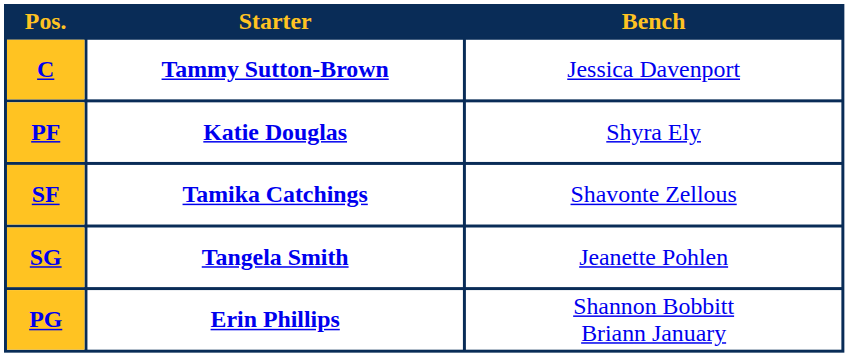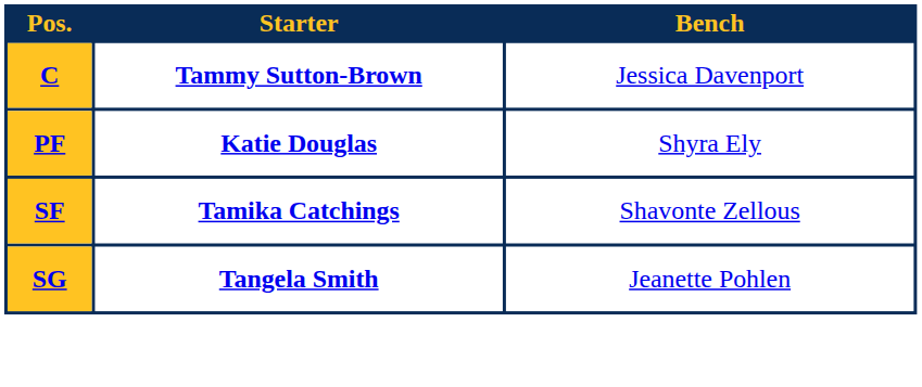 <table style="text-align: center; background:#092C57; color:#FFC322">
 <tr>
 <th width="50">Pos.</th>
 <th width="250">Starter</th>
 <th width="250">Bench</th>
 </tr>
 <tr style="height:40px; background:white; color:#092C57">
 <th style="background:#FFC322"><a href='#'><span>C</span></a></th>
 <td><strong><a href='#'>Tammy Sutton-Brown</a></strong></td>
 <td><a href='#'>Jessica Davenport</a></td>
 </tr>
 <tr style="height:40px; background:white; color:#092C57">
 <th style="background:#FFC322"><a href='#'><span>PF</span></a></th>
 <td><strong><a href='#'>Katie Douglas</a></strong></td>
 <td><a href='#'>Shyra Ely</a></td>
 </tr>
 <tr style="height:40px; background:white; color:#092C57">
 <th style="background:#FFC322"><a href='#'><span>SF</span></a></th>
 <td><strong><a href='#'>Tamika Catchings</a></strong></td>
 <td><a href='#'>Shavonte Zellous</a></td>
 </tr>
 <tr style="height:40px; background:white; color:#092C57">
 <th style="background:#FFC322"><a href='#'><span>SG</span></a></th>
 <td><strong><a href='#'>Tangela Smith</a></strong></td>
 <td><a href='#'>Jeanette Pohlen</a></td>
 </tr>
-<tr style="height:40px; background:white; color:#092C57">
-<th style="background:#FFC322"><a href='#'><span>PG</span></a></th>
-<td><strong><a href='#'>Erin Phillips</a></strong></td>
-<td><a href='#'>Shannon Bobbitt</a><br><a href='#'>Briann January</a> </td>
-</tr>
 </table>
